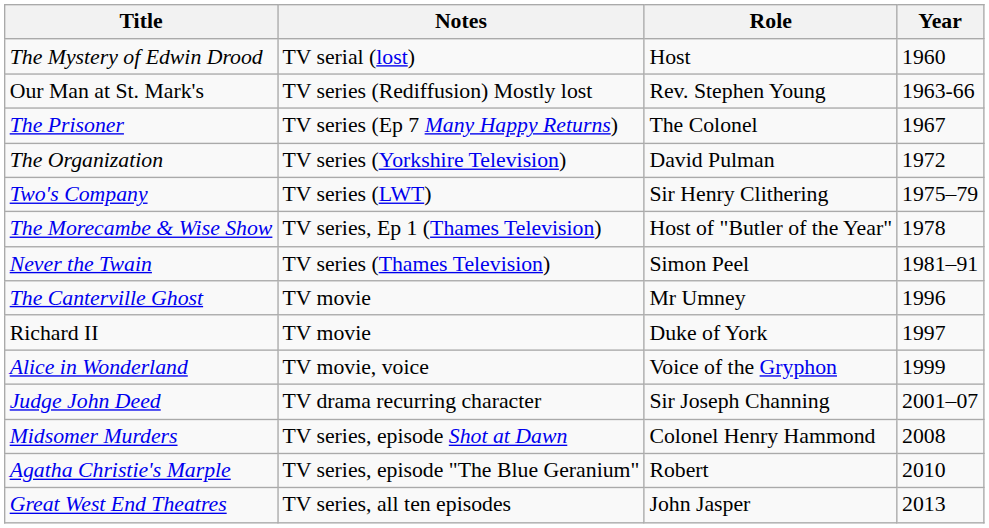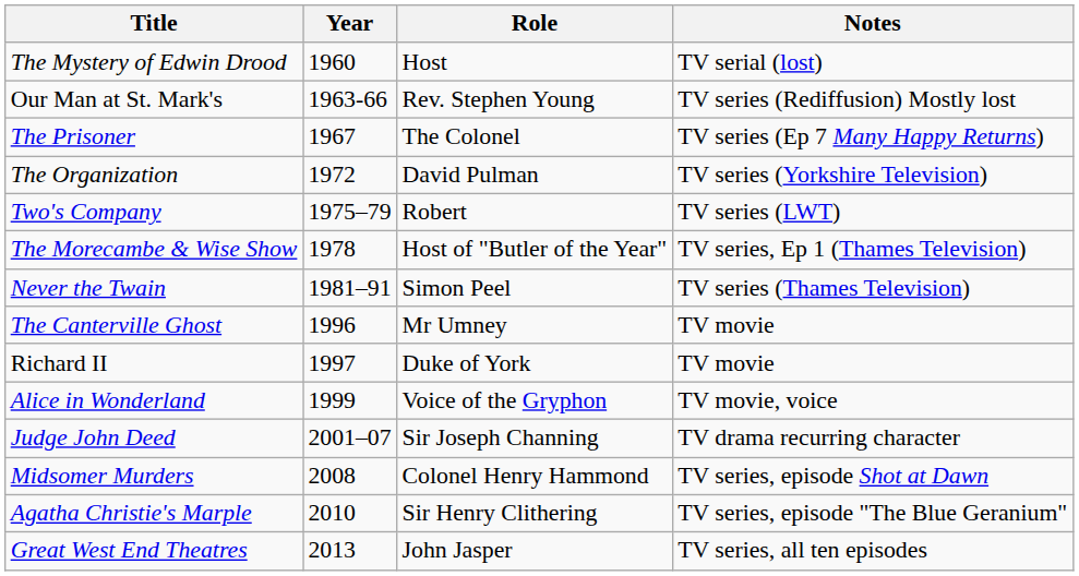 <table class="wikitable">
 <tr>
 <th>Title</th>
+<th>Year</th>
+<th>Role</th>
 <th>Notes</th>
-<th>Role</th>
-<th>Year</th>
 </tr>
 <tr>
 <td><em>The Mystery of Edwin Drood</em></td>
+<td>1960</td>
+<td>Host</td>
 <td>TV serial (<a href='#'>lost</a>)</td>
-<td>Host</td>
-<td>1960</td>
 </tr>
 <tr>
 <td>Our Man at St. Mark's</td>
+<td>1963-66</td>
+<td>Rev. Stephen Young</td>
 <td>TV series (Rediffusion) Mostly lost</td>
-<td>Rev. Stephen Young</td>
-<td>1963-66</td>
 </tr>
 <tr 1963-1966 !! Our Man at St. Mark's Rev. Stephen Young TV series (Rediffusion) Mostly lost.>
 <td><em><a href='#'>The Prisoner</a></em></td>
+<td>1967</td>
+<td>The Colonel</td>
 <td>TV series (Ep 7 <em><a href='#'>Many Happy Returns</a></em>)</td>
-<td>The Colonel</td>
-<td>1967</td>
 </tr>
 <tr>
 <td><em>The Organization</em></td>
+<td>1972</td>
+<td>David Pulman</td>
 <td>TV series (<a href='#'>Yorkshire Television</a>)</td>
-<td>David Pulman</td>
-<td>1972</td>
 </tr>
 <tr>
 <td><em><a href='#'>Two's Company</a></em></td>
+<td>1975–79</td>
+<td>Robert</td>
 <td>TV series (<a href='#'>LWT</a>)</td>
-<td>Sir Henry Clithering</td>
-<td>1975–79</td>
 </tr>
 <tr>
 <td><em><a href='#'>The Morecambe & Wise Show</a></em></td>
+<td>1978</td>
+<td>Host of "Butler of the Year"</td>
 <td>TV series, Ep 1 (<a href='#'>Thames Television</a>)</td>
-<td>Host of "Butler of the Year"</td>
-<td>1978</td>
 </tr>
 <tr>
 <td><em><a href='#'>Never the Twain</a></em></td>
+<td>1981–91</td>
+<td>Simon Peel</td>
 <td>TV series (<a href='#'>Thames Television</a>)</td>
-<td>Simon Peel</td>
-<td>1981–91</td>
 </tr>
 <tr>
 <td><em><a href='#'>The Canterville Ghost</a></em></td>
+<td>1996</td>
+<td>Mr Umney</td>
 <td>TV movie</td>
-<td>Mr Umney</td>
-<td>1996</td>
 </tr>
 <tr>
 <td>Richard II</td>
+<td>1997</td>
+<td>Duke of York</td>
 <td>TV movie</td>
-<td>Duke of York</td>
-<td>1997</td>
 </tr>
 <tr>
 <td><em><a href='#'>Alice in Wonderland</a></em></td>
+<td>1999</td>
+<td>Voice of the <a href='#'>Gryphon</a></td>
 <td>TV movie, voice</td>
-<td>Voice of the <a href='#'>Gryphon</a></td>
-<td>1999</td>
 </tr>
 <tr>
 <td><em><a href='#'>Judge John Deed</a></em></td>
+<td>2001–07</td>
+<td>Sir Joseph Channing</td>
 <td>TV drama recurring character</td>
-<td>Sir Joseph Channing</td>
-<td>2001–07</td>
 </tr>
 <tr>
 <td><em><a href='#'>Midsomer Murders</a></em></td>
+<td>2008</td>
+<td>Colonel Henry Hammond</td>
 <td>TV series, episode <em><a href='#'>Shot at Dawn</a></em></td>
-<td>Colonel Henry Hammond</td>
-<td>2008</td>
 </tr>
 <tr>
 <td><em><a href='#'>Agatha Christie's Marple</a></em></td>
+<td>2010</td>
+<td>Sir Henry Clithering</td>
 <td>TV series, episode "The Blue Geranium"</td>
-<td>Robert</td>
-<td>2010</td>
 </tr>
 <tr>
 <td><em><a href='#'>Great West End Theatres</a></em></td>
+<td>2013</td>
+<td>John Jasper</td>
 <td>TV series, all ten episodes</td>
-<td>John Jasper</td>
-<td>2013</td>
 </tr>
 </table>
